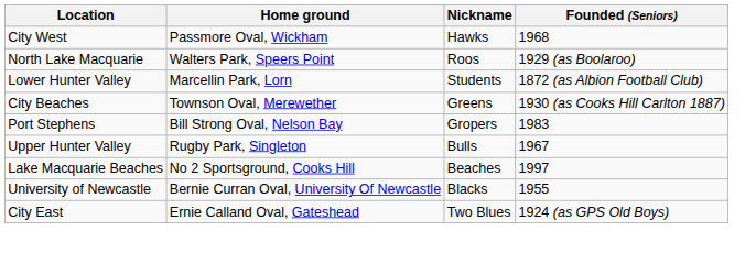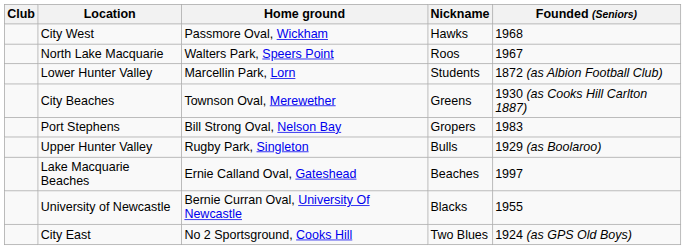 <table class="wikitable">
 <tr>
+<th><strong>Club</strong></th>
 <th><strong>Location</strong></th>
 <th><strong>Home ground</strong></th>
 <th><strong>Nickname</strong></th>
 <th><strong>Founded</strong> <strong><em><small>(Seniors)</small></em></strong></th>
 </tr>
 <tr>
+<td><strong></strong></td>
 <td>City West</td>
 <td>Passmore Oval, <a href='#'>Wickham</a></td>
 <td>Hawks</td>
 <td>1968</td>
 </tr>
 <tr>
+<td><strong></strong></td>
 <td>North Lake Macquarie</td>
 <td>Walters Park, <a href='#'>Speers Point</a></td>
 <td>Roos</td>
-<td>1929 <em>(as  Boolaroo)</em></td>
+<td>1967</td>
 </tr>
 <tr>
+<td><strong></strong></td>
 <td>Lower Hunter Valley</td>
 <td>Marcellin Park, <a href='#'>Lorn</a></td>
 <td>Students</td>
 <td>1872 <em>(as Albion Football Club)</em></td>
 </tr>
 <tr>
+<td><strong></strong></td>
 <td>City Beaches</td>
 <td>Townson  Oval, <a href='#'>Merewether</a></td>
 <td>Greens</td>
 <td>1930 <em>(as Cooks  Hill Carlton 1887)</em></td>
 </tr>
 <tr>
+<td><strong></strong></td>
 <td>Port  Stephens</td>
 <td>Bill Strong  Oval, <a href='#'>Nelson Bay</a></td>
 <td>Gropers</td>
 <td>1983</td>
 </tr>
 <tr>
+<td><strong></strong></td>
 <td>Upper Hunter Valley</td>
 <td>Rugby Park, <a href='#'>Singleton</a></td>
 <td>Bulls</td>
-<td>1967</td>
+<td>1929 <em>(as  Boolaroo)</em></td>
 </tr>
 <tr>
+<td><strong></strong></td>
 <td>Lake Macquarie Beaches</td>
-<td>No 2  Sportsground, <a href='#'>Cooks Hill</a></td>
+<td>Ernie Calland Oval, <a href='#'>Gateshead</a></td>
 <td>Beaches</td>
 <td>1997</td>
 </tr>
 <tr>
+<td><strong></strong></td>
 <td>University  of Newcastle</td>
 <td>Bernie Curran Oval, <a href='#'>University Of Newcastle</a></td>
 <td>Blacks</td>
 <td>1955</td>
 </tr>
 <tr>
+<td><strong></strong></td>
 <td>City East</td>
-<td>Ernie Calland Oval, <a href='#'>Gateshead</a></td>
+<td>No 2  Sportsground, <a href='#'>Cooks Hill</a></td>
 <td>Two Blues</td>
 <td>1924 <em>(as  GPS Old Boys)</em></td>
 </tr>
 </table>
